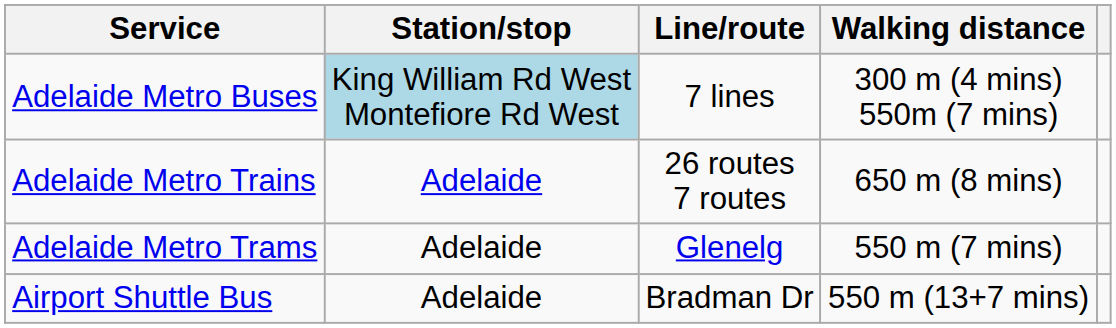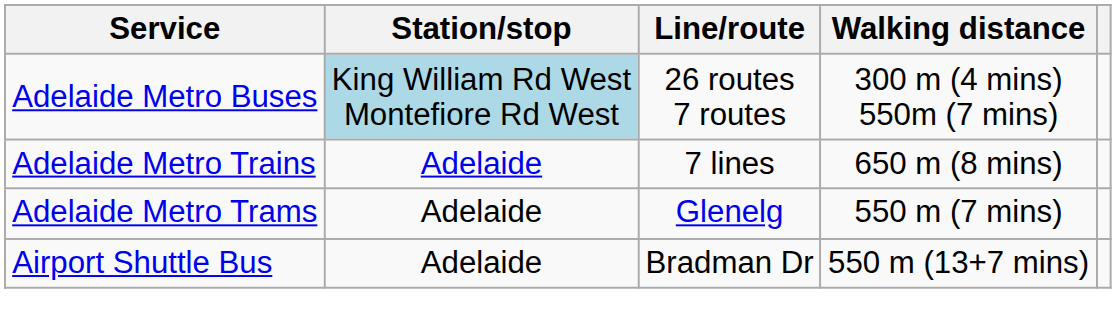 <table class="wikitable">
 <tr>
 <th>Service</th>
 <th>Station/stop</th>
 <th>Line/route</th>
 <th>Walking distance</th>
 <th></th>
 </tr>
 <tr>
 <td align="left"><a href='#'>Adelaide Metro Buses</a> </td>
 <td align="center" style="background: lightblue;">King William Rd West<br> Montefiore Rd West</td>
-<td align="center">7 lines</td>
+<td align="center">26 routes<br> 7 routes</td>
 <td align="center">300 m (4 mins)<br> 550m  (7 mins)</td>
 <td></td>
 </tr>
 <tr>
 <td align="left"><a href='#'>Adelaide Metro Trains</a> </td>
 <td align="center"><a href='#'>Adelaide</a></td>
-<td align="center">26 routes<br> 7 routes</td>
+<td align="center">7 lines</td>
 <td align="center">650 m (8 mins)</td>
 <td></td>
 </tr>
 <tr>
 <td align="left"><a href='#'>Adelaide Metro Trams</a> </td>
 <td align="center">Adelaide</td>
 <td align="center"><a href='#'>Glenelg</a></td>
 <td align="center">550 m (7 mins)</td>
 <td></td>
 </tr>
 <tr>
 <td align="left"><a href='#'>Airport Shuttle Bus</a> </td>
 <td align="center">Adelaide</td>
 <td>Bradman Dr</td>
 <td align="center">550 m (13+7 mins)</td>
 <td></td>
 </tr>
 </table>
